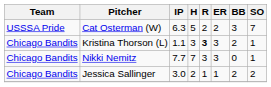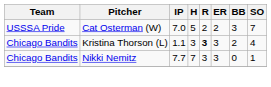 <table class="wikitable">
 <tr>
 <th>Team</th>
 <th>Pitcher</th>
 <th>IP</th>
 <th>H</th>
 <th>R</th>
 <th>ER</th>
 <th>BB</th>
 <th>SO</th>
 </tr>
 <tr>
 <td><a href='#'>USSSA Pride</a></td>
 <td><a href='#'>Cat Osterman</a> (W)</td>
-<td>6.3</td>
+<td>7.0</td>
 <td>5</td>
 <td>2</td>
 <td>2</td>
 <td>3</td>
 <td>7</td>
 </tr>
 <tr>
 <td><a href='#'>Chicago Bandits</a></td>
 <td>Kristina Thorson (L)</td>
 <td>1.1</td>
 <td>3</td>
 <td><strong>3</strong></td>
 <td>3</td>
 <td>2</td>
-<td>1</td>
+<td>4</td>
 </tr>
 <tr>
 <td><a href='#'>Chicago Bandits</a></td>
 <td><a href='#'>Nikki Nemitz</a></td>
 <td>7.7</td>
 <td>7</td>
 <td>3</td>
 <td>3</td>
 <td>0</td>
 <td>1</td>
 </tr>
 <tr>
-<td><a href='#'>Chicago Bandits</a></td>
-<td>Jessica Sallinger</td>
-<td>3.0</td>
-<td>2</td>
-<td>1</td>
-<td>1</td>
-<td>2</td>
-<td>2</td>
-</tr>
-<tr>
 </tr>
 </table>
